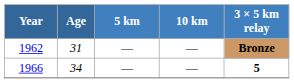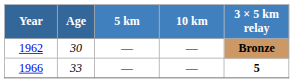 <table class="wikitable" style="font-size:95%; text-align:center; border:grey solid 1px; border-collapse:collapse; background:#ffffff;">
 <tr>
 <th style="background-color:#369; color:white; width:60px;"> Year </th>
 <th style="background-color:#369; color:white; width:40px;"> Age </th>
 <th style="background-color:#4180be; color:white; width:75px;"> 5 km </th>
 <th style="background-color:#4180be; color:white; width:75px;"> 10 km </th>
 <th style="background-color:#4180be; color:white; width:75px;"> 3 × 5 km <br> relay </th>
 </tr>
 <tr>
 <td><a href='#'>1962</a></td>
-<td><em>31</em></td>
+<td><em>30</em></td>
 <td>—</td>
 <td>—</td>
 <td bgcolor="cc9966"><strong>Bronze</strong></td>
 </tr>
 <tr>
 <td><a href='#'>1966</a></td>
-<td><em>34</em></td>
+<td><em>33</em></td>
 <td>—</td>
 <td>—</td>
 <td><strong>5</strong></td>
 </tr>
 <tr>
 </tr>
 </table>
